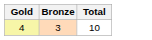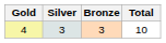 <table class=wikitable style="border:1px solid #AAAAAA">
 <tr bgcolor="#EFEFEF">
 <th width=50>Gold</th>
+<th width=50>Silver</th>
 <th width=50>Bronze</th>
 <th width=50>Total</th>
 </tr>
 <tr align="center" bgcolor="#FFFFFF">
 <td style="background:#F7F6A8;">4</td>
+<td style="background:#DCE5E5;">3</td>
 <td style="background:#FFDAB9;">3</td>
 <td>10</td>
 </tr>
 </table>
